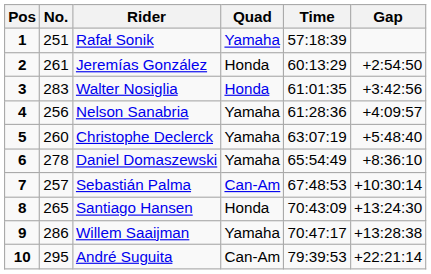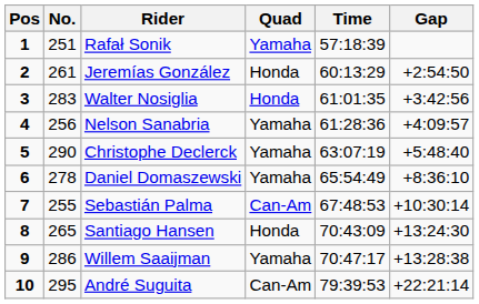 <table class="wikitable" style="font-size:85%;">
 <tr>
 <th>Pos</th>
 <th>No.</th>
 <th>Rider</th>
 <th>Quad</th>
 <th>Time</th>
 <th>Gap</th>
 </tr>
 <tr>
 <td align=center><strong>1</strong></td>
 <td>251</td>
 <td> <a href='#'>Rafał Sonik</a></td>
 <td><a href='#'>Yamaha</a></td>
 <td>57:18:39</td>
 <td></td>
 </tr>
 <tr>
 <td align=center><strong>2</strong></td>
 <td>261</td>
 <td> <a href='#'>Jeremías González</a></td>
 <td>Honda</td>
 <td>60:13:29</td>
 <td align=right>+2:54:50</td>
 </tr>
 <tr>
 <td align=center><strong>3</strong></td>
 <td>283</td>
 <td> <a href='#'>Walter Nosiglia</a></td>
 <td><a href='#'>Honda</a></td>
 <td>61:01:35</td>
 <td align=right>+3:42:56</td>
 </tr>
 <tr>
 <td align=center><strong>4</strong></td>
 <td>256</td>
 <td> <a href='#'>Nelson Sanabria</a></td>
 <td>Yamaha</td>
 <td>61:28:36</td>
 <td align=right>+4:09:57</td>
 </tr>
 <tr>
 <td align=center><strong>5</strong></td>
-<td>260</td>
+<td>290</td>
 <td> <a href='#'>Christophe Declerck</a></td>
 <td>Yamaha</td>
 <td>63:07:19</td>
 <td align=right>+5:48:40</td>
 </tr>
 <tr>
 <td align=center><strong>6</strong></td>
 <td>278</td>
 <td> <a href='#'>Daniel Domaszewski</a></td>
 <td>Yamaha</td>
 <td>65:54:49</td>
 <td align=right>+8:36:10</td>
 </tr>
 <tr>
 <td align=center><strong>7</strong></td>
-<td>257</td>
+<td>255</td>
 <td> <a href='#'>Sebastián Palma</a></td>
 <td><a href='#'>Can-Am</a></td>
 <td>67:48:53</td>
 <td align=right>+10:30:14</td>
 </tr>
 <tr>
 <td align=center><strong>8</strong></td>
 <td>265</td>
 <td> <a href='#'>Santiago Hansen</a></td>
 <td>Honda</td>
 <td>70:43:09</td>
 <td align=right>+13:24:30</td>
 </tr>
 <tr>
 <td align=center><strong>9</strong></td>
 <td>286</td>
 <td> <a href='#'>Willem Saaijman</a></td>
 <td>Yamaha</td>
 <td>70:47:17</td>
 <td align=right>+13:28:38</td>
 </tr>
 <tr>
 <td align=center><strong>10</strong></td>
 <td>295</td>
 <td> <a href='#'>André Suguita</a></td>
 <td>Can-Am</td>
 <td>79:39:53</td>
 <td align=right>+22:21:14</td>
 </tr>
 </table>
